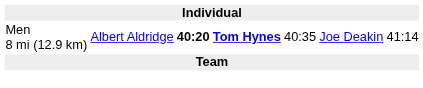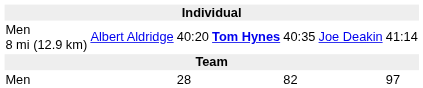 <table>
 <tr>
 <td colspan=7 bgcolor=#eeeeee style=text-align:center;><strong>Individual</strong></td>
 </tr>
 <tr>
 <td>Men<br>8 mi (12.9 km)</td>
 <td><a href='#'>Albert Aldridge</a><br></td>
-<td><strong>40:20</strong></td>
+<td>40:20</td>
 <td><strong><a href='#'>Tom Hynes</a><br></strong></td>
 <td>40:35</td>
 <td><a href='#'>Joe Deakin</a><br></td>
 <td>41:14</td>
 </tr>
 <tr>
 <td colspan=7 bgcolor=#eeeeee style=text-align:center;><strong>Team</strong></td>
 </tr>
+<tr>
+<td>Men</td>
+<td></td>
+<td>28</td>
+<td></td>
+<td>82</td>
+<td></td>
+<td>97</td>
+</tr>
 </table>
